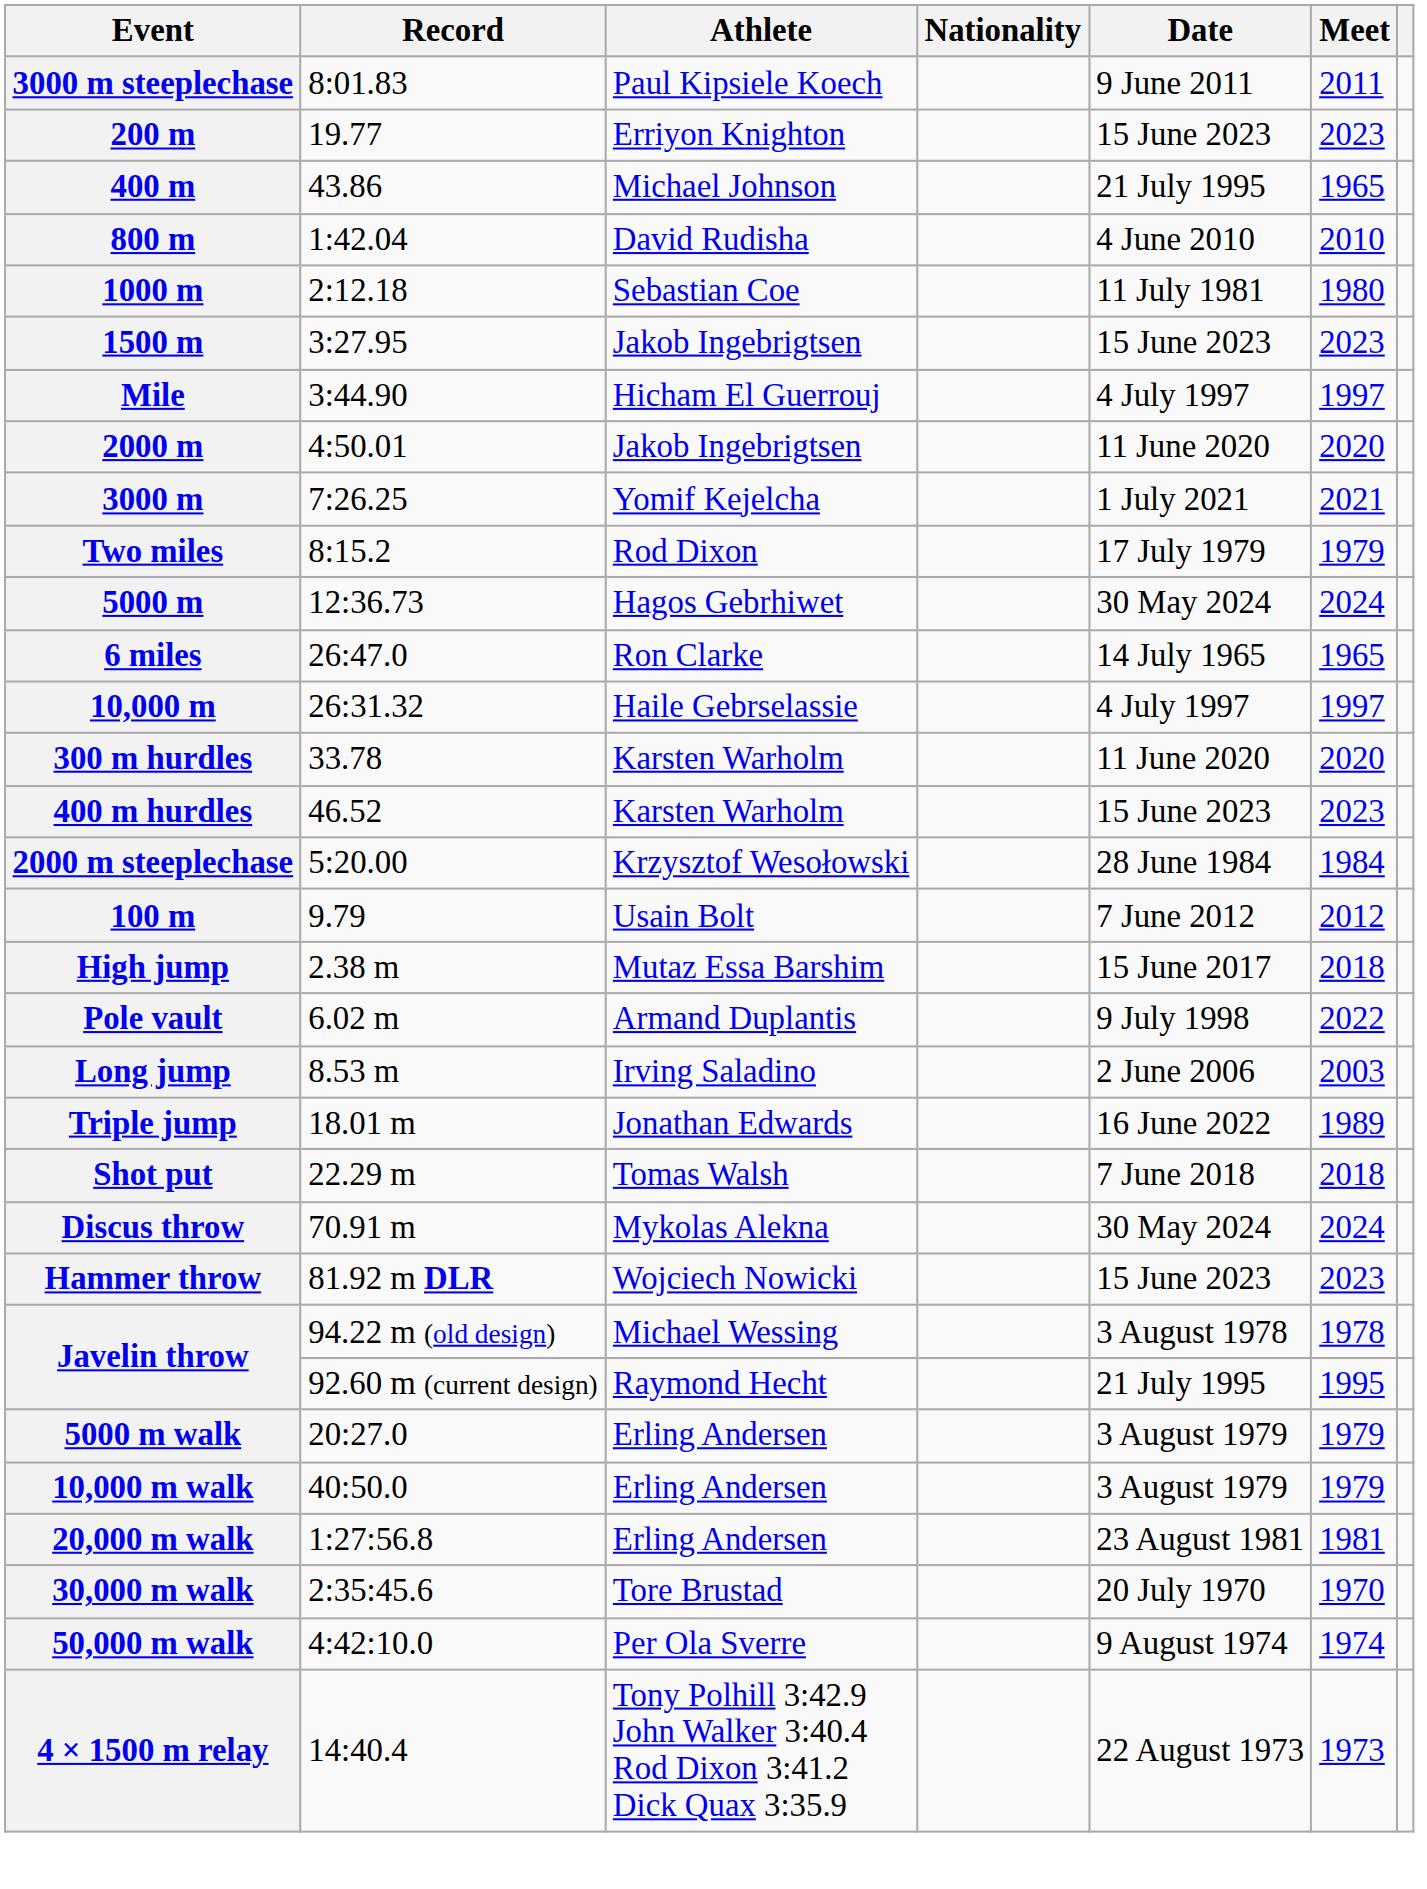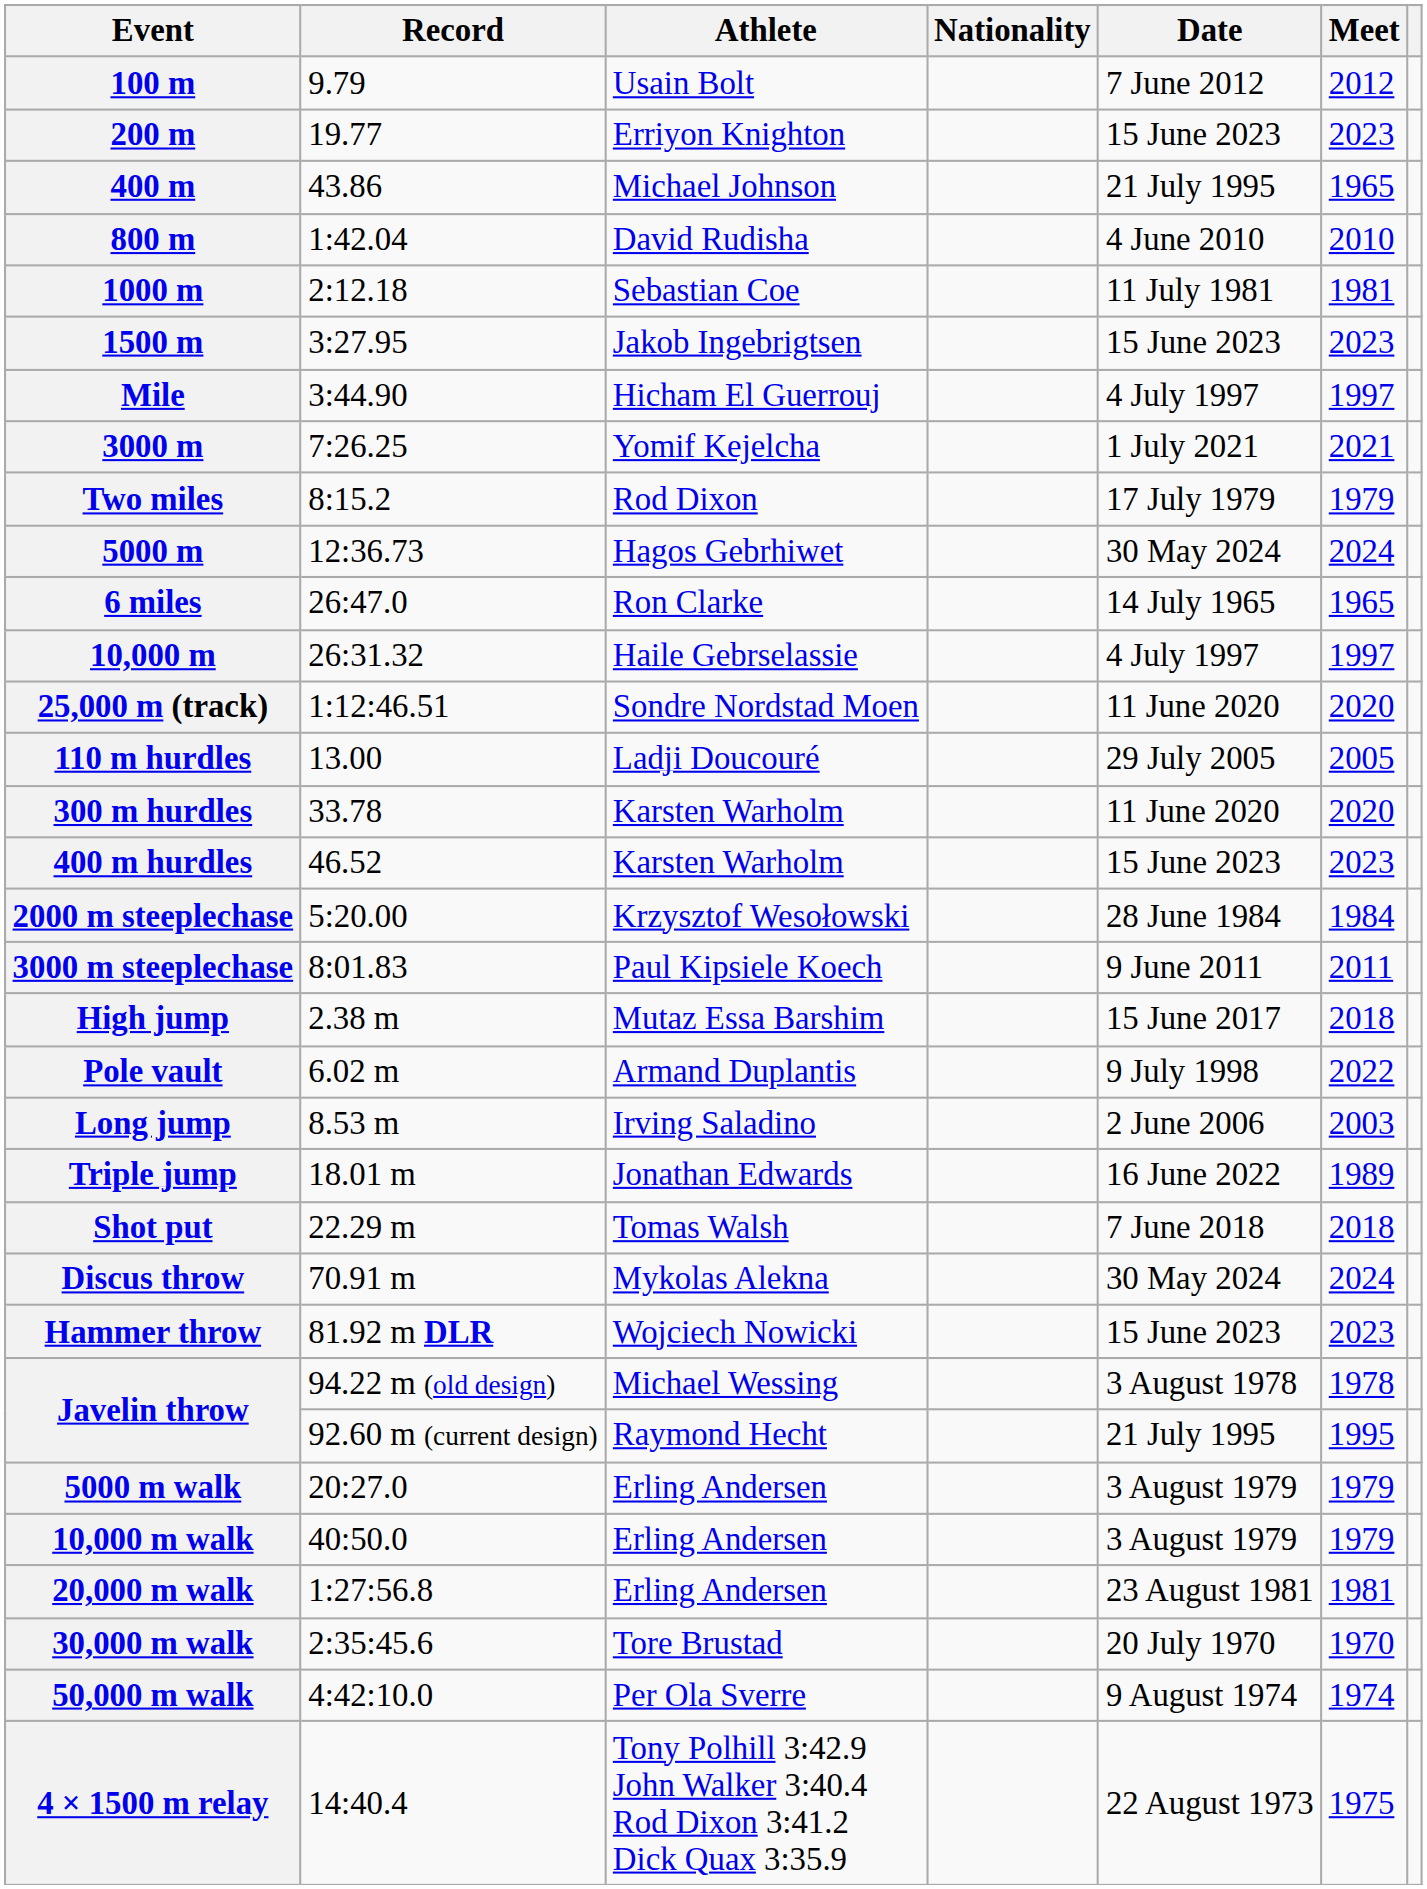 <table class="wikitable plainrowheaders sticky-header">
 <tr>
 <th scope="col">Event</th>
 <th scope="col">Record</th>
 <th scope="col">Athlete</th>
 <th scope="col">Nationality</th>
 <th scope="col">Date</th>
 <th scope="col">Meet</th>
 <th scope="col"></th>
 </tr>
 <tr>
-<th scope="row"><a href='#'>3000 m steeplechase</a></th>
-<td>8:01.83</td>
-<td><a href='#'>Paul Kipsiele Koech</a></td>
+<th scope="row"><a href='#'>100 m</a></th>
+<td>9.79 </td>
+<td><a href='#'>Usain Bolt</a></td>
 <td></td>
-<td>9 June 2011</td>
-<td><a href='#'>2011</a></td>
+<td>7 June 2012</td>
+<td><a href='#'>2012</a></td>
 <td></td>
 </tr>
 <tr>
 <th scope="row"><a href='#'>200 m</a></th>
 <td>19.77 </td>
 <td><a href='#'>Erriyon Knighton</a></td>
 <td></td>
 <td>15 June 2023</td>
 <td><a href='#'>2023</a></td>
 <td></td>
 </tr>
 <tr>
 <th scope="row"><a href='#'>400 m</a></th>
 <td>43.86</td>
 <td><a href='#'>Michael Johnson</a></td>
 <td></td>
 <td>21 July 1995</td>
 <td><a href='#'>1965</a></td>
 <td></td>
 </tr>
 <tr>
 <th scope="row"><a href='#'>800 m</a></th>
 <td>1:42.04</td>
 <td><a href='#'>David Rudisha</a></td>
 <td></td>
 <td>4 June 2010</td>
 <td><a href='#'>2010</a></td>
 <td></td>
 </tr>
 <tr>
 <th scope="row"><a href='#'>1000 m</a></th>
 <td>2:12.18</td>
 <td><a href='#'>Sebastian Coe</a></td>
 <td></td>
 <td>11 July 1981</td>
-<td><a href='#'>1980</a></td>
+<td><a href='#'>1981</a></td>
 <td></td>
 </tr>
 <tr>
 <th scope="row"><a href='#'>1500 m</a></th>
 <td>3:27.95</td>
 <td><a href='#'>Jakob Ingebrigtsen</a></td>
 <td></td>
 <td>15 June 2023</td>
 <td><a href='#'>2023</a></td>
 <td></td>
 </tr>
 <tr>
 <th scope="row"><a href='#'>Mile</a></th>
 <td>3:44.90</td>
 <td><a href='#'>Hicham El Guerrouj</a></td>
 <td></td>
 <td>4 July 1997</td>
 <td><a href='#'>1997</a></td>
-<td></td>
-</tr>
-<tr>
-<th scope="row"><a href='#'>2000 m</a></th>
-<td>4:50.01</td>
-<td><a href='#'>Jakob Ingebrigtsen</a></td>
-<td></td>
-<td>11 June 2020</td>
-<td><a href='#'>2020</a></td>
 <td></td>
 </tr>
 <tr>
 <th scope="row"><a href='#'>3000 m</a></th>
 <td>7:26.25</td>
 <td><a href='#'>Yomif Kejelcha</a></td>
 <td></td>
 <td>1 July 2021</td>
 <td><a href='#'>2021</a></td>
 <td></td>
 </tr>
 <tr>
 <th scope="row"><a href='#'>Two miles</a></th>
 <td>8:15.2 </td>
 <td><a href='#'>Rod Dixon</a></td>
 <td></td>
 <td>17 July 1979</td>
 <td><a href='#'>1979</a></td>
 <td></td>
 </tr>
 <tr>
 <th scope="row"><a href='#'>5000 m</a></th>
 <td>12:36.73</td>
 <td><a href='#'>Hagos Gebrhiwet</a></td>
 <td></td>
 <td>30 May 2024</td>
 <td><a href='#'>2024</a></td>
 <td></td>
 </tr>
 <tr>
 <th scope="row"><a href='#'>6 miles</a></th>
 <td>26:47.0 </td>
 <td><a href='#'>Ron Clarke</a></td>
 <td></td>
 <td>14 July 1965</td>
 <td><a href='#'>1965</a></td>
 <td></td>
 </tr>
 <tr>
 <th scope="row"><a href='#'>10,000 m</a></th>
 <td>26:31.32</td>
 <td><a href='#'>Haile Gebrselassie</a></td>
 <td></td>
 <td>4 July 1997</td>
 <td><a href='#'>1997</a></td>
 <td></td>
 </tr>
 <tr>
+<th scope="row"><a href='#'>25,000 m</a> (track)</th>
+<td>1:12:46.51</td>
+<td><a href='#'>Sondre Nordstad Moen</a></td>
+<td></td>
+<td>11 June 2020</td>
+<td><a href='#'>2020</a></td>
+<td></td>
+</tr>
+<tr>
+<th scope="row"><a href='#'>110 m hurdles</a></th>
+<td>13.00 </td>
+<td><a href='#'>Ladji Doucouré</a></td>
+<td></td>
+<td>29 July 2005</td>
+<td><a href='#'>2005</a></td>
+<td></td>
+</tr>
+<tr>
 <th scope="row"><a href='#'>300 m hurdles</a></th>
 <td>33.78</td>
 <td><a href='#'>Karsten Warholm</a></td>
 <td></td>
 <td>11 June 2020</td>
 <td><a href='#'>2020</a></td>
 <td></td>
 </tr>
 <tr>
 <th scope="row"><a href='#'>400 m hurdles</a></th>
 <td>46.52</td>
 <td><a href='#'>Karsten Warholm</a></td>
 <td></td>
 <td>15 June 2023</td>
 <td><a href='#'>2023</a></td>
 <td></td>
 </tr>
 <tr>
 <th scope="row"><a href='#'>2000 m steeplechase</a></th>
 <td>5:20.00</td>
 <td><a href='#'>Krzysztof Wesołowski</a></td>
 <td></td>
 <td>28 June 1984</td>
 <td><a href='#'>1984</a></td>
 <td></td>
 </tr>
 <tr>
-<th scope="row"><a href='#'>100 m</a></th>
-<td>9.79 </td>
-<td><a href='#'>Usain Bolt</a></td>
+<th scope="row"><a href='#'>3000 m steeplechase</a></th>
+<td>8:01.83</td>
+<td><a href='#'>Paul Kipsiele Koech</a></td>
 <td></td>
-<td>7 June 2012</td>
-<td><a href='#'>2012</a></td>
+<td>9 June 2011</td>
+<td><a href='#'>2011</a></td>
 <td></td>
 </tr>
 <tr>
 <th scope="row"><a href='#'>High jump</a></th>
 <td>2.38 m</td>
 <td><a href='#'>Mutaz Essa Barshim</a></td>
 <td></td>
 <td>15 June 2017</td>
 <td><a href='#'>2018</a></td>
 <td></td>
 </tr>
 <tr>
 <th scope="row"><a href='#'>Pole vault</a></th>
 <td>6.02 m</td>
 <td><a href='#'>Armand Duplantis</a></td>
 <td></td>
 <td>9 July 1998</td>
 <td><a href='#'>2022</a></td>
 <td></td>
 </tr>
 <tr>
 <th scope="row"><a href='#'>Long jump</a></th>
 <td>8.53 m</td>
 <td><a href='#'>Irving Saladino</a></td>
 <td></td>
 <td>2 June 2006</td>
 <td><a href='#'>2003</a></td>
 <td></td>
 </tr>
 <tr>
 <th scope="row"><a href='#'>Triple jump</a></th>
 <td>18.01 m </td>
 <td><a href='#'>Jonathan Edwards</a></td>
 <td></td>
 <td>16 June 2022</td>
 <td><a href='#'>1989</a></td>
 <td></td>
 </tr>
 <tr>
 <th scope="row"><a href='#'>Shot put</a></th>
 <td>22.29 m</td>
 <td><a href='#'>Tomas Walsh</a></td>
 <td></td>
 <td>7 June 2018</td>
 <td><a href='#'>2018</a></td>
 <td></td>
 </tr>
 <tr>
 <th scope="row"><a href='#'>Discus throw</a></th>
 <td>70.91 m</td>
 <td><a href='#'>Mykolas Alekna</a></td>
 <td></td>
 <td>30 May 2024</td>
 <td><a href='#'>2024</a></td>
 <td></td>
 </tr>
 <tr>
 <th scope="row"><a href='#'>Hammer throw</a></th>
 <td>81.92 m <strong><a href='#'>DLR</a></strong></td>
 <td><a href='#'>Wojciech Nowicki</a></td>
 <td></td>
 <td>15 June 2023</td>
 <td><a href='#'>2023</a></td>
 <td></td>
 </tr>
 <tr>
 <th scope="rowgroup" rowspan="2"><a href='#'>Javelin throw</a></th>
 <td>94.22 m <small>(<a href='#'>old design</a>)</small></td>
 <td><a href='#'>Michael Wessing</a></td>
 <td></td>
 <td>3 August 1978</td>
 <td><a href='#'>1978</a></td>
 <td></td>
 </tr>
 <tr>
 <td>92.60 m <small>(current design)</small></td>
 <td><a href='#'>Raymond Hecht</a></td>
 <td></td>
 <td>21 July 1995</td>
 <td><a href='#'>1995</a></td>
 <td></td>
 </tr>
 <tr>
 <th scope="row"><a href='#'>5000 m walk</a></th>
 <td>20:27.0 </td>
 <td><a href='#'>Erling Andersen</a></td>
 <td></td>
 <td>3 August 1979</td>
 <td><a href='#'>1979</a></td>
 <td></td>
 </tr>
 <tr>
 <th scope="row"><a href='#'>10,000 m walk</a></th>
 <td>40:50.0 </td>
 <td><a href='#'>Erling Andersen</a></td>
 <td></td>
 <td>3 August 1979</td>
 <td><a href='#'>1979</a></td>
 <td></td>
 </tr>
 <tr>
 <th scope="row"><a href='#'>20,000 m walk</a></th>
 <td>1:27:56.8 </td>
 <td><a href='#'>Erling Andersen</a></td>
 <td></td>
 <td>23 August 1981</td>
 <td><a href='#'>1981</a></td>
 <td></td>
 </tr>
 <tr>
 <th scope="row"><a href='#'>30,000 m walk</a></th>
 <td>2:35:45.6 </td>
 <td><a href='#'>Tore Brustad</a></td>
 <td></td>
 <td>20 July 1970</td>
 <td><a href='#'>1970</a></td>
 <td></td>
 </tr>
 <tr>
 <th scope="row"><a href='#'>50,000 m walk</a></th>
 <td>4:42:10.0 </td>
 <td><a href='#'>Per Ola Sverre</a></td>
 <td></td>
 <td>9 August 1974</td>
 <td><a href='#'>1974</a></td>
 <td></td>
 </tr>
 <tr>
 <th scope="row"><a href='#'>4 × 1500 m relay</a></th>
 <td>14:40.4 </td>
 <td><a href='#'>Tony Polhill</a> 3:42.9<br><a href='#'>John Walker</a> 3:40.4<br><a href='#'>Rod Dixon</a> 3:41.2<br><a href='#'>Dick Quax</a> 3:35.9</td>
 <td></td>
 <td>22 August 1973</td>
-<td><a href='#'>1973</a></td>
+<td><a href='#'>1975</a></td>
 <td></td>
 </tr>
 </table>
